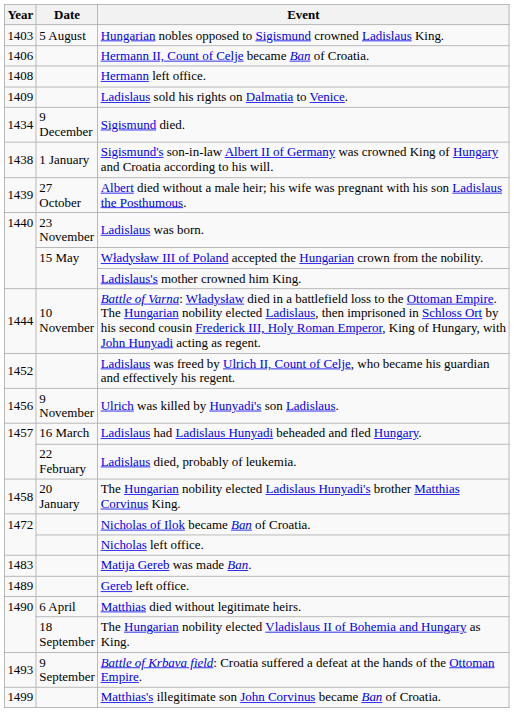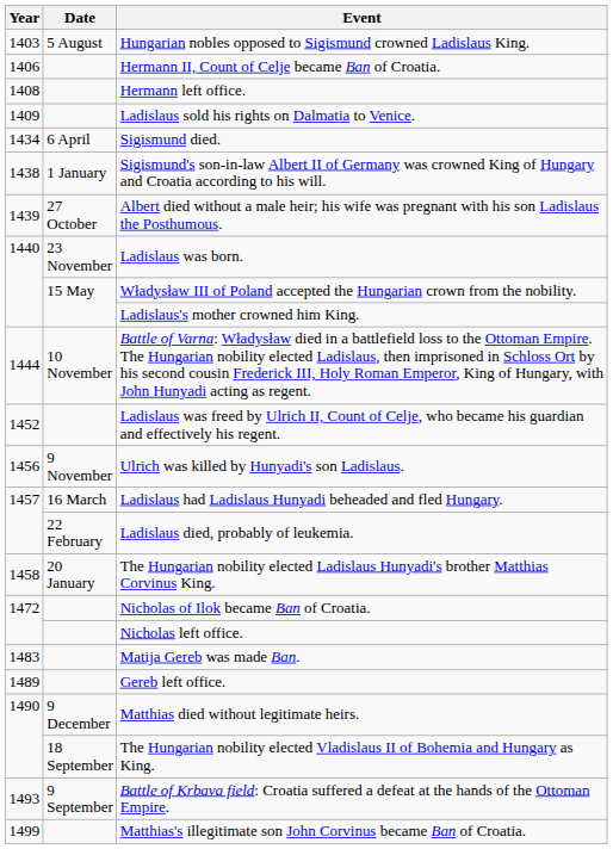 <table class="wikitable" width="100%">
 <tr>
 <th style="width:6%">Year</th>
 <th style="width:10%">Date</th>
 <th>Event</th>
 </tr>
 <tr>
 <td>1403</td>
 <td>5 August</td>
 <td><a href='#'>Hungarian</a> nobles opposed to <a href='#'>Sigismund</a> crowned <a href='#'>Ladislaus</a> King.</td>
 </tr>
 <tr>
 <td>1406</td>
 <td></td>
 <td><a href='#'>Hermann II, Count of Celje</a> became <em><a href='#'>Ban</a></em> of Croatia.</td>
 </tr>
 <tr>
 <td>1408</td>
 <td></td>
 <td><a href='#'>Hermann</a> left office.</td>
 </tr>
 <tr>
 <td>1409</td>
 <td></td>
 <td><a href='#'>Ladislaus</a> sold his rights on <a href='#'>Dalmatia</a> to <a href='#'>Venice</a>.</td>
 </tr>
 <tr>
 <td>1434</td>
-<td>9 December</td>
+<td>6 April</td>
 <td><a href='#'>Sigismund</a> died.</td>
 </tr>
 <tr>
 <td>1438</td>
 <td>1 January</td>
 <td><a href='#'>Sigismund's</a> son-in-law <a href='#'>Albert II of Germany</a> was crowned King of <a href='#'>Hungary</a> and Croatia according to his will.</td>
 </tr>
 <tr>
 <td>1439</td>
 <td>27 October</td>
 <td><a href='#'>Albert</a> died without a male heir; his wife was pregnant with his son <a href='#'>Ladislaus the Posthumous</a>.</td>
 </tr>
 <tr>
 <td rowspan="3" valign="top">1440</td>
 <td>23 November</td>
 <td><a href='#'>Ladislaus</a> was born.</td>
 </tr>
 <tr>
 <td rowspan="2" valign="top">15 May</td>
 <td><a href='#'>Władysław III of Poland</a> accepted the <a href='#'>Hungarian</a> crown from the nobility.</td>
 </tr>
 <tr>
 <td><a href='#'>Ladislaus's</a> mother crowned him King.</td>
 </tr>
 <tr>
 <td>1444</td>
 <td>10 November</td>
 <td><em><a href='#'>Battle of Varna</a></em>: <a href='#'>Władysław</a> died in a battlefield loss to the <a href='#'>Ottoman Empire</a>.  The <a href='#'>Hungarian</a> nobility elected <a href='#'>Ladislaus</a>, then imprisoned in <a href='#'>Schloss Ort</a> by his second cousin <a href='#'>Frederick III, Holy Roman Emperor</a>, King of Hungary, with <a href='#'>John Hunyadi</a> acting as regent.</td>
 </tr>
 <tr>
 <td>1452</td>
 <td></td>
 <td><a href='#'>Ladislaus</a> was freed by <a href='#'>Ulrich II, Count of Celje</a>, who became his guardian and effectively his regent.</td>
 </tr>
 <tr>
 <td>1456</td>
 <td>9 November</td>
 <td><a href='#'>Ulrich</a> was killed by <a href='#'>Hunyadi's</a> son <a href='#'>Ladislaus</a>.</td>
 </tr>
 <tr>
 <td rowspan="2" valign="top">1457</td>
 <td>16 March</td>
 <td><a href='#'>Ladislaus</a> had <a href='#'>Ladislaus Hunyadi</a> beheaded and fled <a href='#'>Hungary</a>.</td>
 </tr>
 <tr>
 <td>22 February</td>
 <td><a href='#'>Ladislaus</a> died, probably of leukemia.</td>
 </tr>
 <tr>
 <td>1458</td>
 <td>20 January</td>
 <td>The <a href='#'>Hungarian</a> nobility elected <a href='#'>Ladislaus Hunyadi's</a> brother <a href='#'>Matthias Corvinus</a> King.</td>
 </tr>
 <tr>
 <td rowspan="2" valign="top">1472</td>
 <td></td>
 <td><a href='#'>Nicholas of Ilok</a> became <em><a href='#'>Ban</a></em> of Croatia.</td>
 </tr>
 <tr>
 <td></td>
 <td><a href='#'>Nicholas</a> left office.</td>
 </tr>
 <tr>
 <td>1483</td>
 <td></td>
 <td><a href='#'>Matija Gereb</a> was made <em><a href='#'>Ban</a></em>.</td>
 </tr>
 <tr>
 <td>1489</td>
 <td></td>
 <td><a href='#'>Gereb</a> left office.</td>
 </tr>
 <tr>
 <td rowspan="2" valign="top">1490</td>
-<td>6 April</td>
+<td>9 December</td>
 <td><a href='#'>Matthias</a> died without legitimate heirs.</td>
 </tr>
 <tr>
 <td>18 September</td>
 <td>The <a href='#'>Hungarian</a> nobility elected <a href='#'>Vladislaus II of Bohemia and Hungary</a> as King.</td>
 </tr>
 <tr>
 <td>1493</td>
 <td>9 September</td>
 <td><em><a href='#'>Battle of Krbava field</a></em>: Croatia suffered a defeat at the hands of the <a href='#'>Ottoman Empire</a>.</td>
 </tr>
 <tr>
 <td>1499</td>
 <td></td>
 <td><a href='#'>Matthias's</a> illegitimate son <a href='#'>John Corvinus</a> became <em><a href='#'>Ban</a></em> of Croatia.</td>
 </tr>
 </table>
